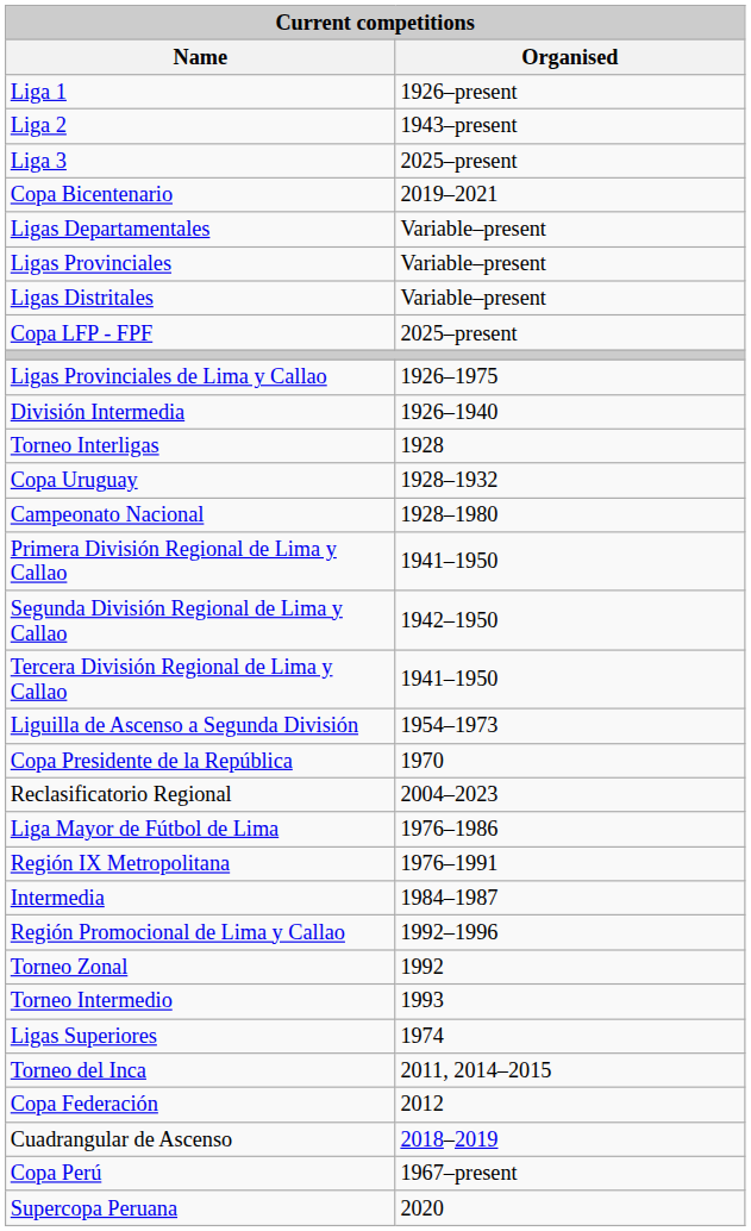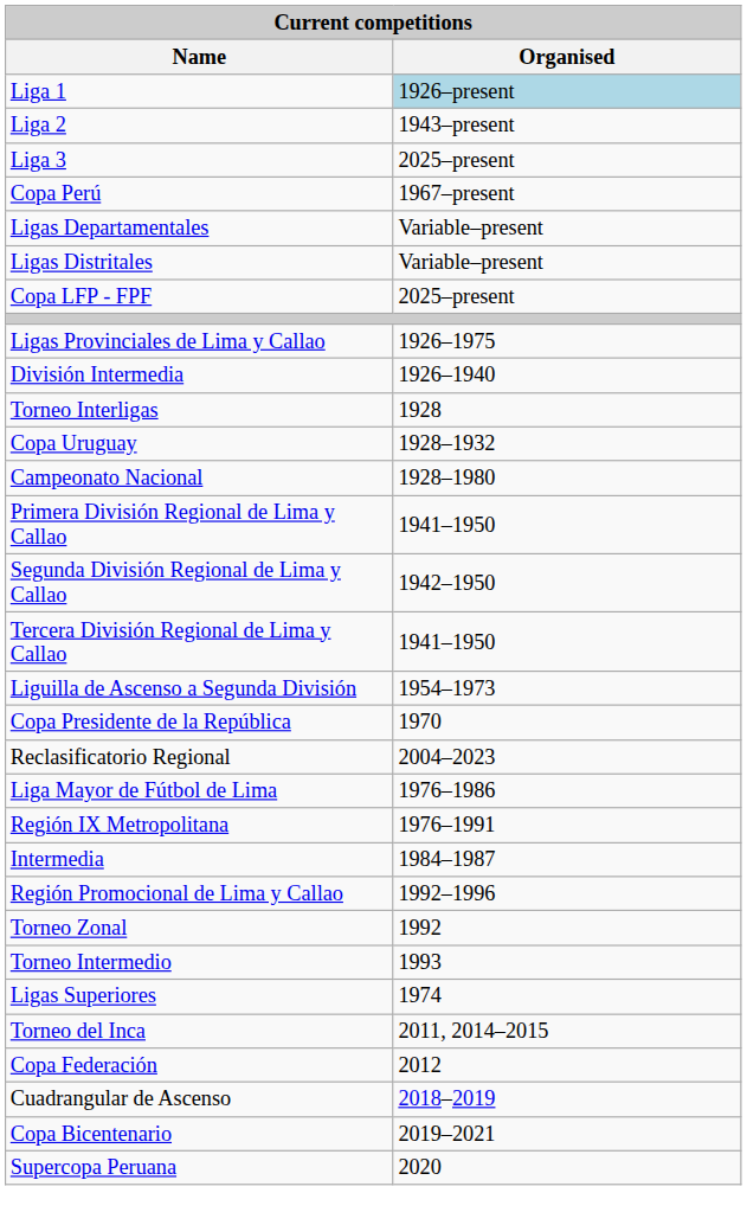 <table class="wikitable sortable">
 <tr>
 <td colspan="2" style= "background: #cccccc; text-align:center;"><strong>Current competitions</strong></td>
 </tr>
 <tr>
 <th width=280px>Name</th>
 <th width=250px>Organised</th>
 </tr>
 <tr>
 <td><a href='#'>Liga 1</a></td>
-<td>1926–present</td>
+<td style="background: lightblue;">1926–present</td>
 </tr>
 <tr>
 <td><a href='#'>Liga 2</a></td>
 <td>1943–present</td>
 </tr>
 <tr>
 <td><a href='#'>Liga 3</a></td>
 <td>2025–present</td>
 </tr>
 <tr>
-<td><a href='#'>Copa Bicentenario</a></td>
-<td>2019–2021</td>
+<td><a href='#'>Copa Perú</a></td>
+<td>1967–present</td>
 </tr>
 <tr>
 <td><a href='#'>Ligas Departamentales</a></td>
-<td>Variable–present</td>
-</tr>
-<tr>
-<td><a href='#'>Ligas Provinciales</a></td>
 <td>Variable–present</td>
 </tr>
 <tr>
 <td><a href='#'>Ligas Distritales</a></td>
 <td>Variable–present</td>
 </tr>
 <tr>
 <td><a href='#'>Copa LFP - FPF</a></td>
 <td>2025–present</td>
 </tr>
 <tr>
 <td colspan="2" style= "background: #cccccc"></td>
 </tr>
 <tr>
 <td><a href='#'>Ligas Provinciales de Lima y Callao</a></td>
 <td>1926–1975</td>
 </tr>
 <tr>
 <td><a href='#'>División Intermedia</a></td>
 <td>1926–1940</td>
 </tr>
 <tr>
 <td><a href='#'>Torneo Interligas</a></td>
 <td>1928</td>
 </tr>
 <tr>
 <td><a href='#'>Copa Uruguay</a></td>
 <td>1928–1932</td>
 </tr>
 <tr>
 <td><a href='#'>Campeonato Nacional</a></td>
 <td>1928–1980</td>
 </tr>
 <tr>
 <td><a href='#'>Primera División Regional de Lima y Callao</a></td>
 <td>1941–1950</td>
 </tr>
 <tr>
 <td><a href='#'>Segunda División Regional de Lima y Callao</a></td>
 <td>1942–1950</td>
 </tr>
 <tr>
 <td><a href='#'>Tercera División Regional de Lima y Callao</a></td>
 <td>1941–1950</td>
 </tr>
 <tr>
 <td><a href='#'>Liguilla de Ascenso a Segunda División</a></td>
 <td>1954–1973</td>
 </tr>
 <tr>
 <td><a href='#'>Copa Presidente de la República</a></td>
 <td>1970</td>
 </tr>
 <tr>
 <td>Reclasificatorio Regional</td>
 <td>2004–2023</td>
 </tr>
 <tr>
 <td><a href='#'>Liga Mayor de Fútbol de Lima</a></td>
 <td>1976–1986</td>
 </tr>
 <tr>
 <td><a href='#'>Región IX Metropolitana</a></td>
 <td>1976–1991</td>
 </tr>
 <tr>
 <td><a href='#'>Intermedia</a></td>
 <td>1984–1987</td>
 </tr>
 <tr>
 <td><a href='#'>Región Promocional de Lima y Callao</a></td>
 <td>1992–1996</td>
 </tr>
 <tr>
 <td><a href='#'>Torneo Zonal</a></td>
 <td>1992</td>
 </tr>
 <tr>
 <td><a href='#'>Torneo Intermedio</a></td>
 <td>1993</td>
 </tr>
 <tr>
 <td><a href='#'>Ligas Superiores</a></td>
 <td>1974</td>
 </tr>
 <tr>
 <td><a href='#'>Torneo del Inca</a></td>
 <td>2011, 2014–2015</td>
 </tr>
 <tr>
 <td><a href='#'>Copa Federación</a></td>
 <td>2012</td>
 </tr>
 <tr>
 <td>Cuadrangular de Ascenso</td>
 <td><a href='#'>2018</a>–<a href='#'>2019</a></td>
 </tr>
 <tr>
-<td><a href='#'>Copa Perú</a></td>
-<td>1967–present</td>
+<td><a href='#'>Copa Bicentenario</a></td>
+<td>2019–2021</td>
 </tr>
 <tr>
 <td><a href='#'>Supercopa Peruana</a></td>
 <td>2020</td>
 </tr>
 </table>
